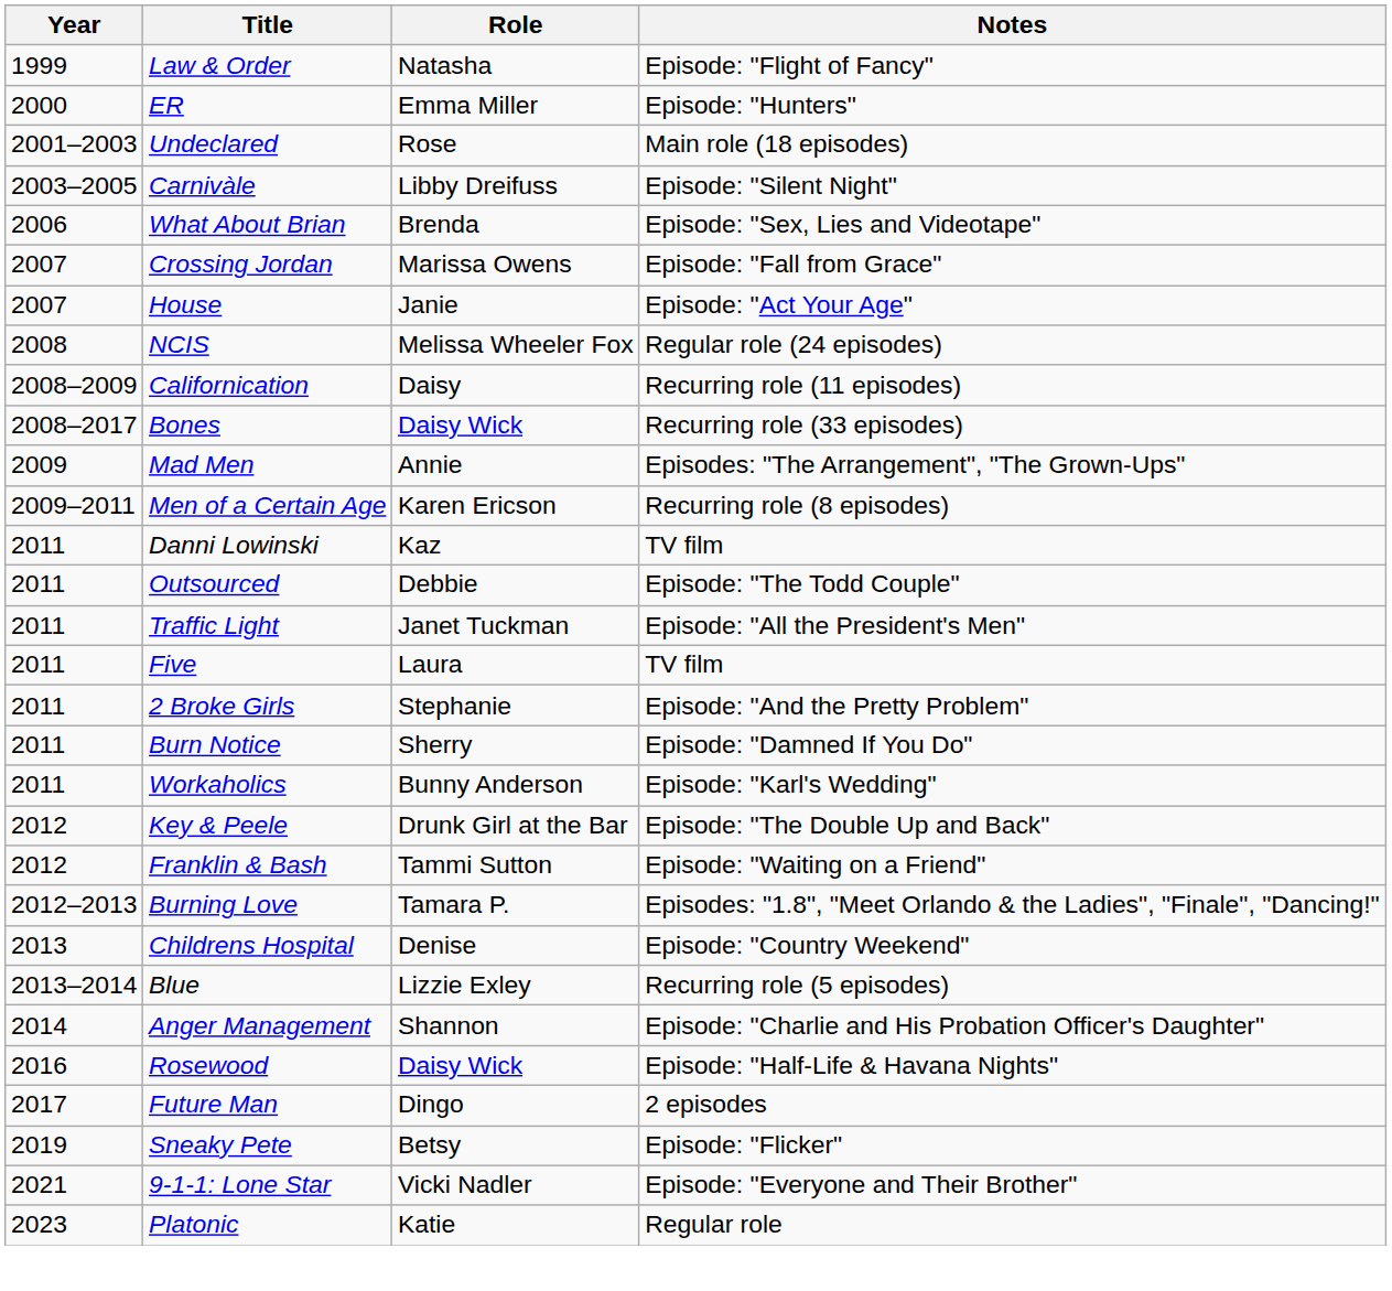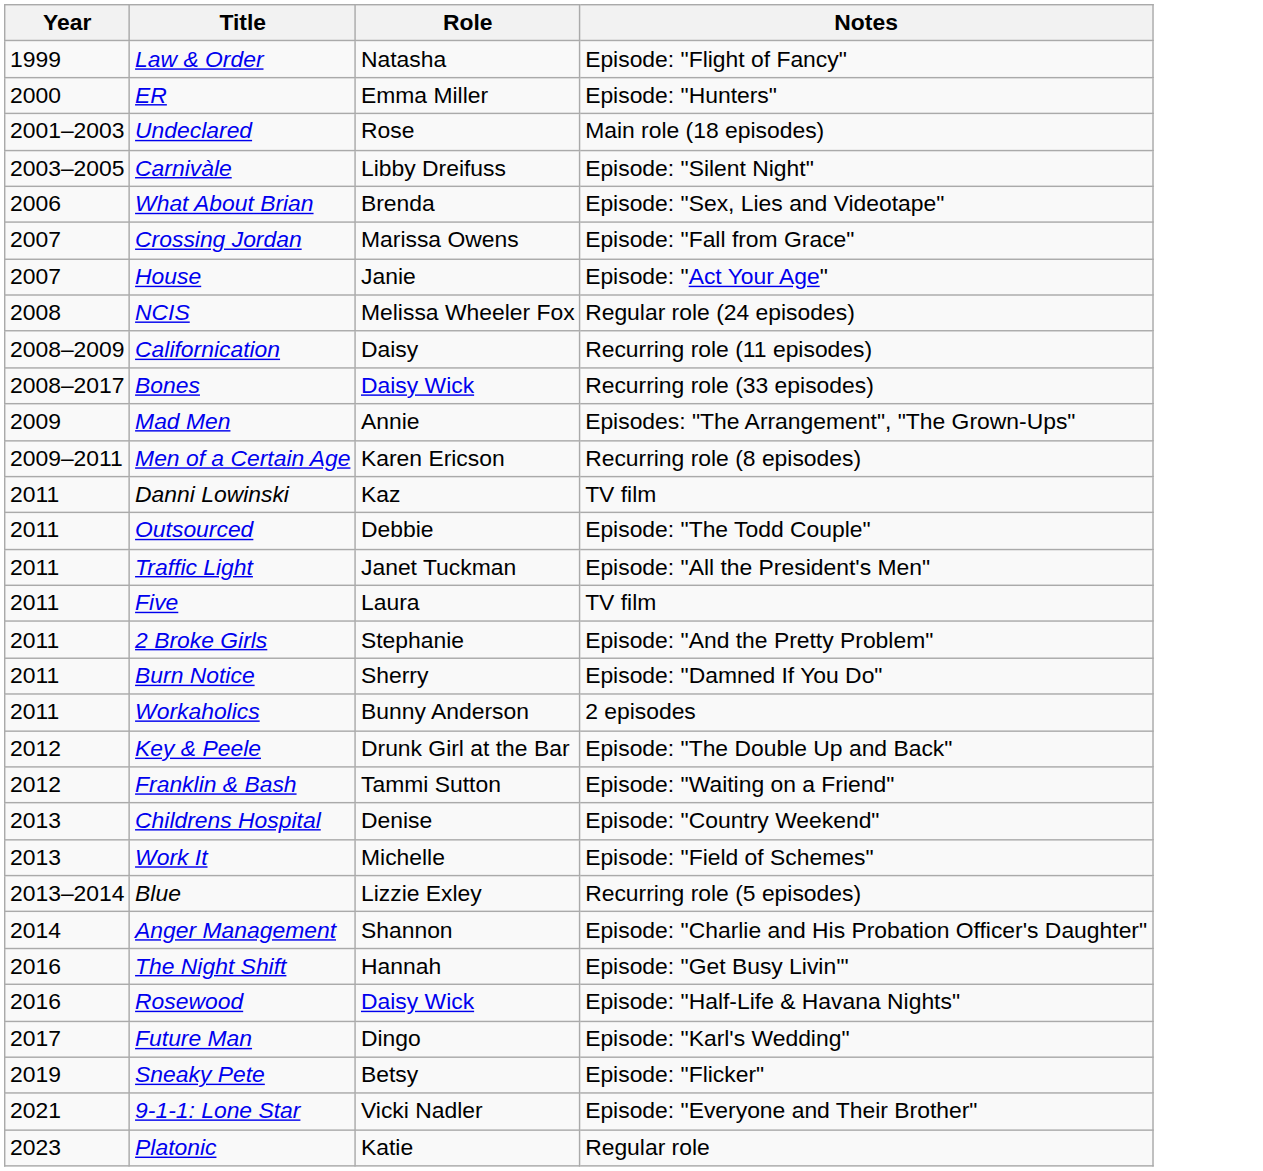 <table class="wikitable sortable">
 <tr>
 <th>Year</th>
 <th>Title</th>
 <th>Role</th>
 <th class="unsortable">Notes</th>
 </tr>
 <tr>
 <td>1999</td>
 <td><em><a href='#'>Law & Order</a></em></td>
 <td>Natasha</td>
 <td>Episode: "Flight of Fancy"</td>
 </tr>
 <tr>
 <td>2000</td>
 <td><em><a href='#'>ER</a></em></td>
 <td>Emma Miller</td>
 <td>Episode: "Hunters"</td>
 </tr>
 <tr>
 <td>2001–2003</td>
 <td><em><a href='#'>Undeclared</a></em></td>
 <td>Rose</td>
 <td>Main role (18 episodes)</td>
 </tr>
 <tr>
 <td>2003–2005</td>
 <td><em><a href='#'>Carnivàle</a></em></td>
 <td>Libby Dreifuss</td>
 <td>Episode: "Silent Night"</td>
 </tr>
 <tr>
 <td>2006</td>
 <td><em><a href='#'>What About Brian</a></em></td>
 <td>Brenda</td>
 <td>Episode: "Sex, Lies and Videotape"</td>
 </tr>
 <tr>
 <td>2007</td>
 <td><em><a href='#'>Crossing Jordan</a></em></td>
 <td>Marissa Owens</td>
 <td>Episode: "Fall from Grace"</td>
 </tr>
 <tr>
 <td>2007</td>
 <td><em><a href='#'>House</a></em></td>
 <td>Janie</td>
 <td>Episode: "<a href='#'>Act Your Age</a>"</td>
 </tr>
 <tr>
 <td>2008</td>
 <td><em><a href='#'>NCIS</a></em></td>
 <td>Melissa Wheeler Fox</td>
 <td>Regular role (24 episodes)</td>
 </tr>
 <tr>
 <td>2008–2009</td>
 <td><em><a href='#'>Californication</a></em></td>
 <td>Daisy</td>
 <td>Recurring role (11 episodes)</td>
 </tr>
 <tr>
 <td>2008–2017</td>
 <td><em><a href='#'>Bones</a></em></td>
 <td><a href='#'>Daisy Wick</a></td>
 <td>Recurring role (33 episodes)</td>
 </tr>
 <tr>
 <td>2009</td>
 <td><em><a href='#'>Mad Men</a></em></td>
 <td>Annie</td>
 <td>Episodes: "The Arrangement", "The Grown-Ups"</td>
 </tr>
 <tr>
 <td>2009–2011</td>
 <td><em><a href='#'>Men of a Certain Age</a></em></td>
 <td>Karen Ericson</td>
 <td>Recurring role (8 episodes)</td>
 </tr>
 <tr>
 <td>2011</td>
 <td><em>Danni Lowinski</em></td>
 <td>Kaz</td>
 <td>TV film</td>
 </tr>
 <tr>
 <td>2011</td>
 <td><em><a href='#'>Outsourced</a></em></td>
 <td>Debbie</td>
 <td>Episode: "The Todd Couple"</td>
 </tr>
 <tr>
 <td>2011</td>
 <td><em><a href='#'>Traffic Light</a></em></td>
 <td>Janet Tuckman</td>
 <td>Episode: "All the President's Men"</td>
 </tr>
 <tr>
 <td>2011</td>
 <td><em><a href='#'>Five</a></em></td>
 <td>Laura</td>
 <td>TV film</td>
 </tr>
 <tr>
 <td>2011</td>
 <td><em><a href='#'>2 Broke Girls</a></em></td>
 <td>Stephanie</td>
 <td>Episode: "And the Pretty Problem"</td>
 </tr>
 <tr>
 <td>2011</td>
 <td><em><a href='#'>Burn Notice</a></em></td>
 <td>Sherry</td>
 <td>Episode: "Damned If You Do"</td>
 </tr>
 <tr>
 <td>2011</td>
 <td><em><a href='#'>Workaholics</a></em></td>
 <td>Bunny Anderson</td>
-<td>Episode: "Karl's Wedding"</td>
+<td>2 episodes</td>
 </tr>
 <tr>
 <td>2012</td>
 <td><em><a href='#'>Key & Peele</a></em></td>
 <td>Drunk Girl at the Bar</td>
 <td>Episode: "The Double Up and Back"</td>
 </tr>
 <tr>
 <td>2012</td>
 <td><em><a href='#'>Franklin & Bash</a></em></td>
 <td>Tammi Sutton</td>
 <td>Episode: "Waiting on a Friend"</td>
 </tr>
 <tr>
-<td>2012–2013</td>
-<td><em><a href='#'>Burning Love</a></em></td>
-<td>Tamara P.</td>
-<td>Episodes: "1.8", "Meet Orlando & the Ladies", "Finale", "Dancing!"</td>
-</tr>
-<tr>
 <td>2013</td>
 <td><em><a href='#'>Childrens Hospital</a></em></td>
 <td>Denise</td>
 <td>Episode: "Country Weekend"</td>
+</tr>
+<tr>
+<td>2013</td>
+<td><em><a href='#'>Work It</a></em></td>
+<td>Michelle</td>
+<td>Episode: "Field of Schemes"</td>
 </tr>
 <tr>
 <td>2013–2014</td>
 <td><em>Blue</em></td>
 <td>Lizzie Exley</td>
 <td>Recurring role (5 episodes)</td>
 </tr>
 <tr>
 <td>2014</td>
 <td><em><a href='#'>Anger Management</a></em></td>
 <td>Shannon</td>
 <td>Episode: "Charlie and His Probation Officer's Daughter"</td>
 </tr>
 <tr>
 <td>2016</td>
+<td><em><a href='#'>The Night Shift</a></em></td>
+<td>Hannah</td>
+<td>Episode: "Get Busy Livin'"</td>
+</tr>
+<tr>
+<td>2016</td>
 <td><em><a href='#'>Rosewood</a></em></td>
 <td><a href='#'>Daisy Wick</a></td>
 <td>Episode: "Half-Life & Havana Nights"</td>
 </tr>
 <tr>
 <td>2017</td>
 <td><em><a href='#'>Future Man</a></em></td>
 <td>Dingo</td>
-<td>2 episodes</td>
+<td>Episode: "Karl's Wedding"</td>
 </tr>
 <tr>
 <td>2019</td>
 <td><em><a href='#'>Sneaky Pete</a></em></td>
 <td>Betsy</td>
 <td>Episode: "Flicker"</td>
 </tr>
 <tr>
 <td>2021</td>
 <td><em><a href='#'>9-1-1: Lone Star</a></em></td>
 <td>Vicki Nadler</td>
 <td>Episode: "Everyone and Their Brother"</td>
 </tr>
 <tr>
 <td>2023</td>
 <td><em><a href='#'>Platonic</a></em></td>
 <td>Katie</td>
 <td>Regular role</td>
 </tr>
 </table>
